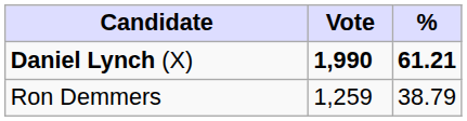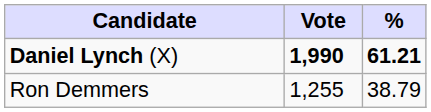 <table class="wikitable">
 <tr>
 <th style="background:#ddf; width:200px;">Candidate</th>
 <th style="background:#ddf; width:50px;">Vote</th>
 <th style="background:#ddf; width:30px;">%</th>
 </tr>
 <tr>
 <td><strong>Daniel Lynch</strong> (X)</td>
 <td><strong>1,990</strong></td>
 <td><strong>61.21</strong></td>
 </tr>
 <tr>
 <td>Ron Demmers</td>
-<td>1,259</td>
+<td>1,255</td>
 <td>38.79</td>
 </tr>
 </table>
